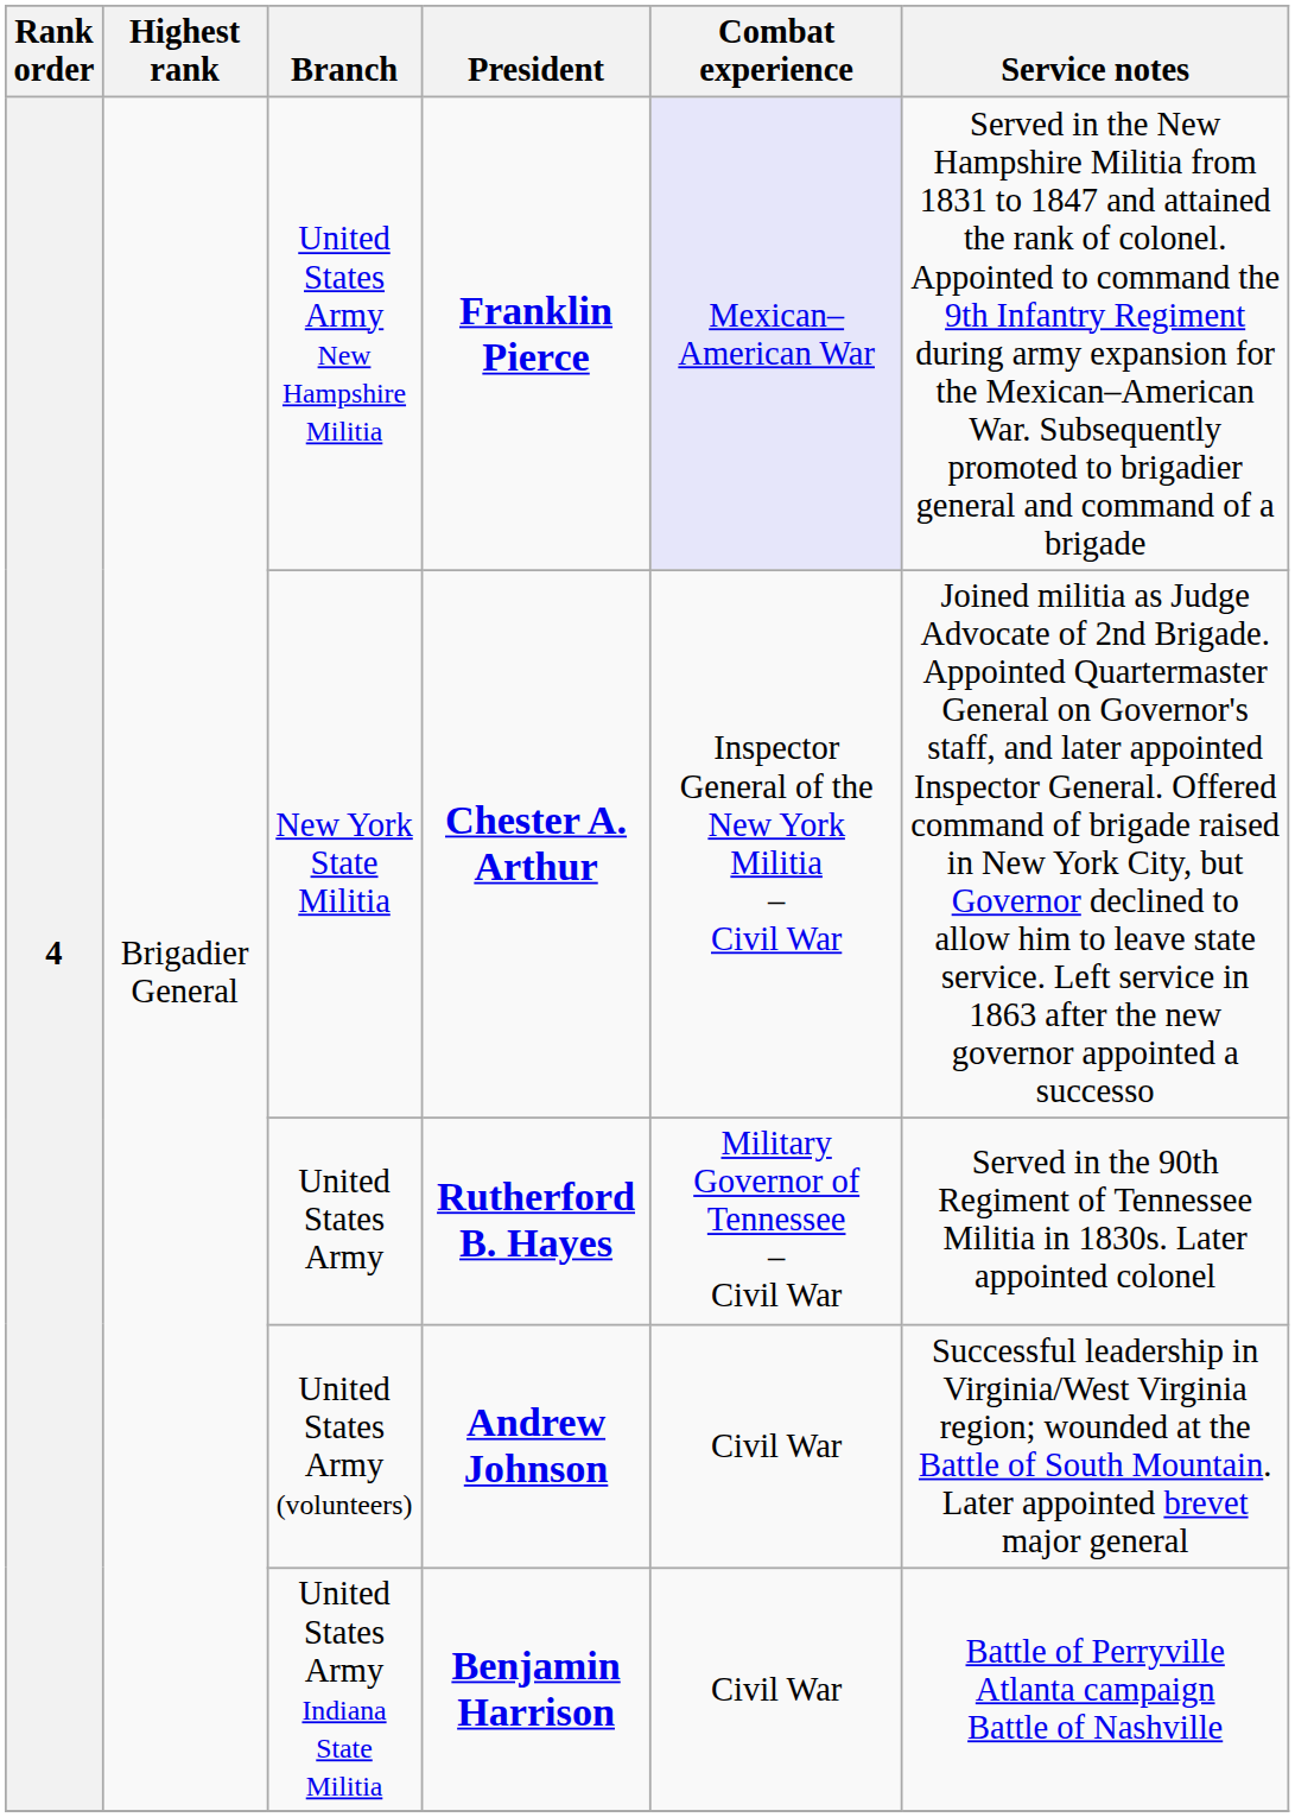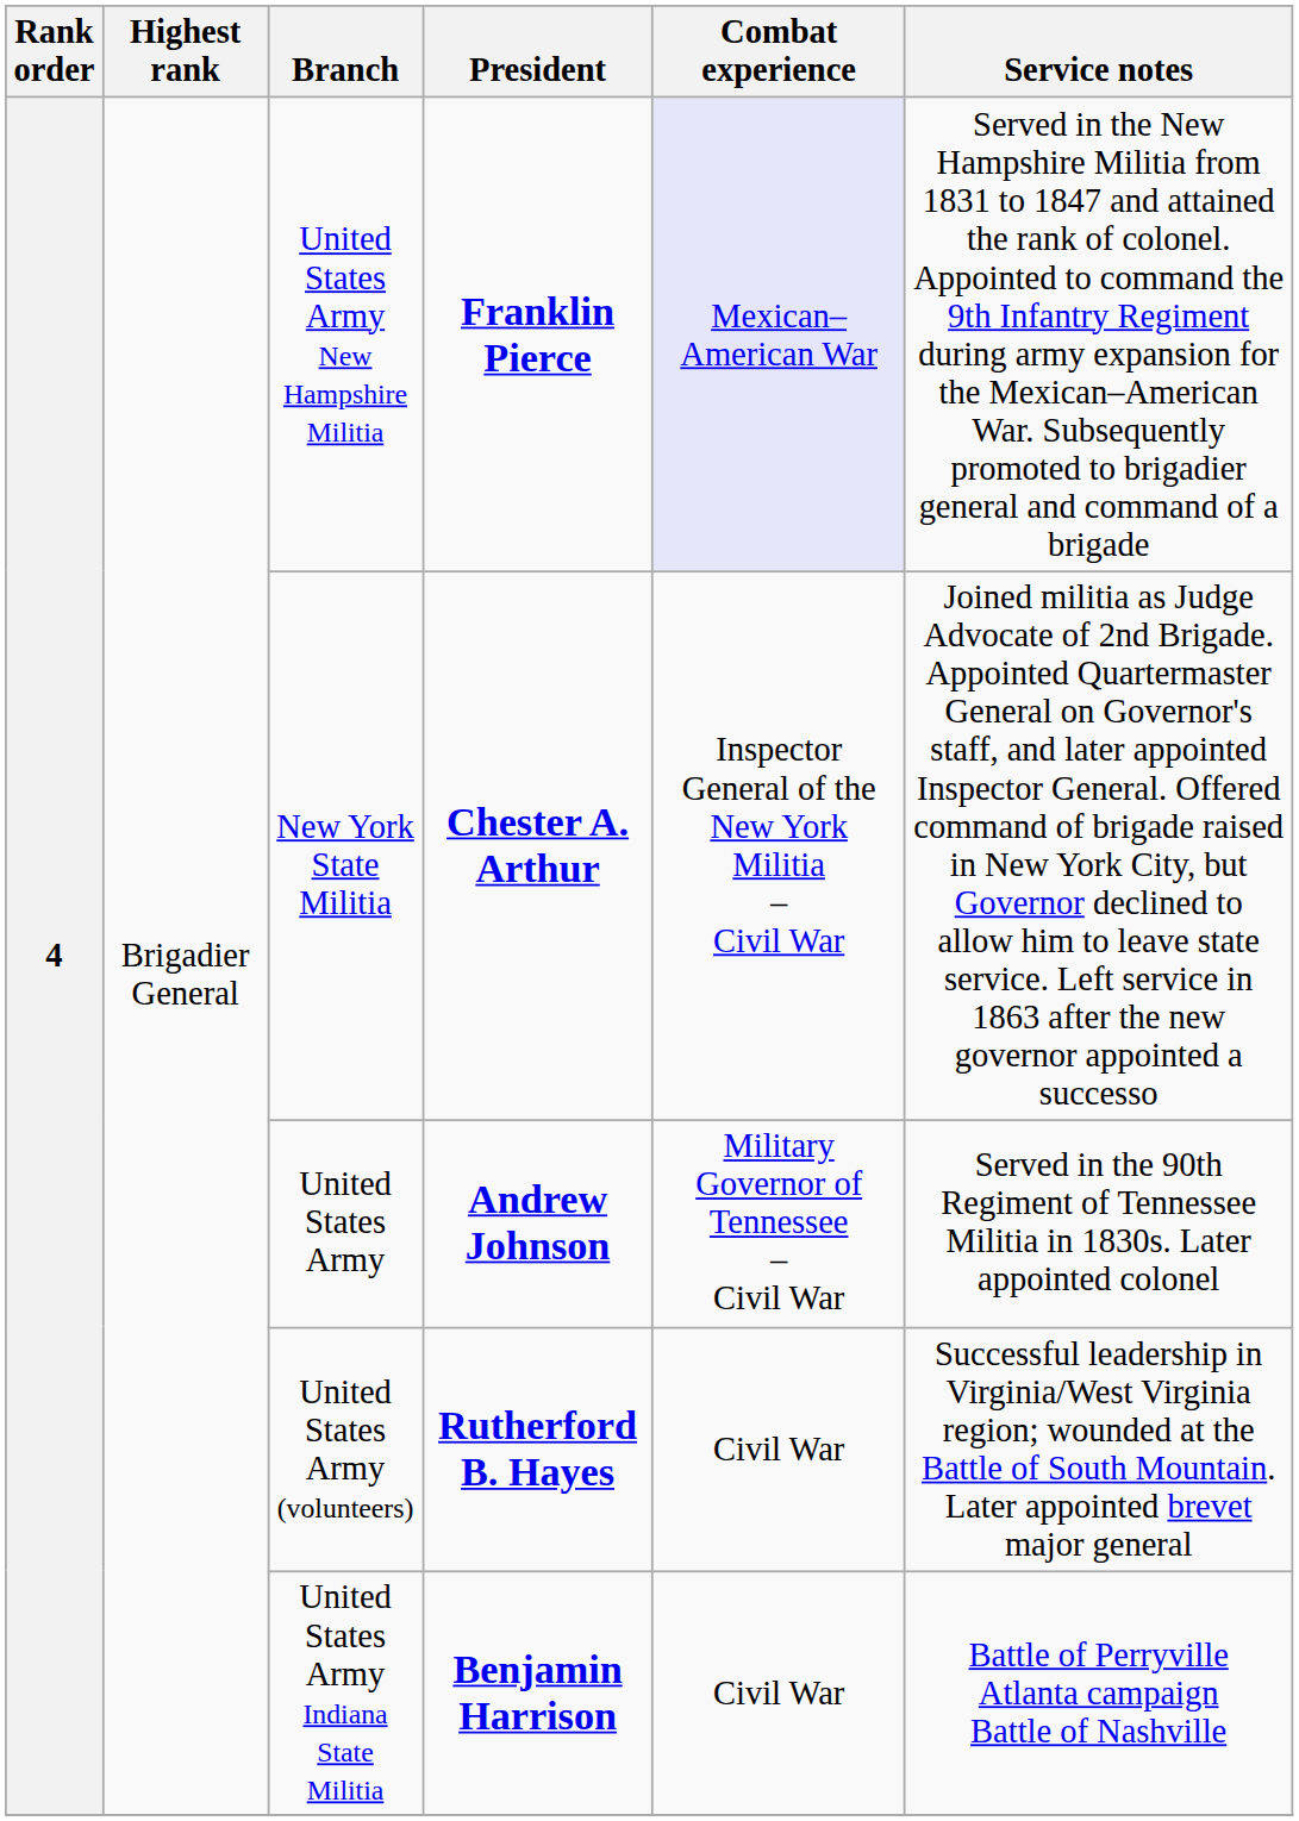 <table class=wikitable style="text-align:center;">
 <tr style="vertical-align:bottom;">
 <th width="4%">Rank order</th>
 <th width="13%">Highest rank</th>
 <th width="12%">Branch</th>
 <th width="18%">President</th>
 <th width="20%">Combat experience</th>
 <th width="31%">Service notes</th>
 </tr>
 <tr>
 <th rowspan=5>4</th>
 <td rowspan=5><br>Brigadier General</td>
 <td><a href='#'>United States Army</a><br><small><a href='#'>New Hampshire Militia</a></small></td>
 <td><big><strong><a href='#'>Franklin Pierce</a></strong></big></td>
 <td style="background: lavender;"><a href='#'>Mexican–American War</a></td>
 <td>Served in the New Hampshire Militia from 1831 to 1847 and attained the rank of colonel. Appointed to command the <a href='#'>9th Infantry Regiment</a> during army expansion for the Mexican–American War. Subsequently promoted to brigadier general and command of a brigade</td>
 </tr>
 <tr>
 <td><br><a href='#'>New York State Militia</a></td>
 <td><big><strong><a href='#'>Chester A. Arthur</a></strong></big></td>
 <td>Inspector General of the <a href='#'>New York Militia</a><br>–<br><a href='#'>Civil War</a></td>
 <td>Joined militia as Judge Advocate of 2nd Brigade. Appointed Quartermaster General on Governor's staff, and later appointed Inspector General. Offered command of brigade raised in New York City, but <a href='#'>Governor</a> declined to allow him to leave state service. Left service in 1863 after the new governor appointed a successo</td>
 </tr>
 <tr>
 <td>United States Army</td>
-<td><big><strong><a href='#'>Rutherford B. Hayes</a></strong></big></td>
+<td><big><strong><a href='#'>Andrew Johnson</a></strong></big></td>
 <td><a href='#'>Military Governor of Tennessee</a><br>–<br>Civil War</td>
 <td>Served in the 90th Regiment of Tennessee Militia in 1830s. Later appointed colonel</td>
 </tr>
 <tr>
 <td>United States Army<br><small>(volunteers)</small></td>
-<td><big><strong><a href='#'>Andrew Johnson</a></strong></big></td>
+<td><big><strong><a href='#'>Rutherford B. Hayes</a></strong></big></td>
 <td>Civil War</td>
 <td>Successful leadership in Virginia/West Virginia region; wounded at the <a href='#'>Battle of South Mountain</a>. Later appointed <a href='#'>brevet</a> major general</td>
 </tr>
 <tr>
 <td>United States Army<br><small><a href='#'>Indiana State Militia</a></small></td>
 <td><big><strong><a href='#'>Benjamin Harrison</a></strong></big></td>
 <td>Civil War</td>
 <td><a href='#'>Battle of Perryville</a><br> <a href='#'>Atlanta campaign</a> <br> <a href='#'>Battle of Nashville</a></td>
 </tr>
 <tr>
 </tr>
 </table>
